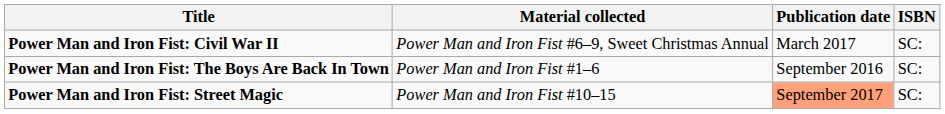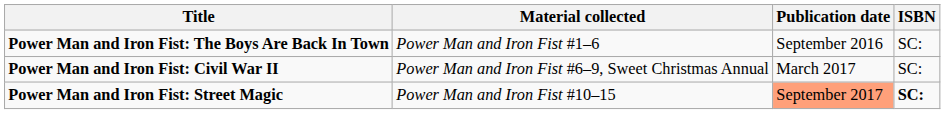 <table class="wikitable">
 <tr>
 <th>Title</th>
 <th>Material collected</th>
 <th>Publication date</th>
 <th>ISBN</th>
 </tr>
 <tr>
+<td><strong>Power Man and Iron Fist: The Boys Are Back In Town</strong></td>
+<td><em>Power Man and Iron Fist</em> #1–6</td>
+<td>September 2016</td>
+<td>SC: </td>
+</tr>
+<tr>
 <td><strong>Power Man and Iron Fist: Civil War II</strong></td>
 <td><em>Power Man and Iron Fist</em> #6–9, Sweet Christmas Annual</td>
 <td>March 2017</td>
 <td>SC: </td>
 </tr>
 <tr>
-<td><strong>Power Man and Iron Fist: The Boys Are Back In Town</strong></td>
-<td><em>Power Man and Iron Fist</em> #1–6</td>
-<td>September 2016</td>
-<td>SC: </td>
-</tr>
-<tr>
 <td><strong>Power Man and Iron Fist: Street Magic</strong></td>
 <td><em>Power Man and Iron Fist</em> #10–15</td>
 <td style="background: lightsalmon;">September 2017</td>
-<td>SC: </td>
+<td><strong>SC: </strong></td>
 </tr>
 </table>
